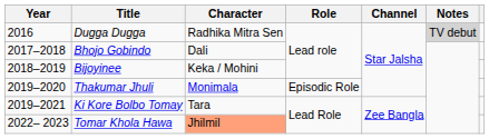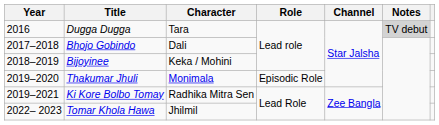 <table class="wikitable plainrowheaders sortable">
 <tr>
 <th scope="col">Year</th>
 <th scope="col">Title</th>
 <th scope="col">Character</th>
 <th scope="col">Role</th>
 <th scope="col">Channel</th>
 <th scope="col">Notes</th>
 <th scope="col"></th>
 </tr>
 <tr>
 <td>2016</td>
 <td><em>Dugga Dugga</em></td>
-<td>Radhika Mitra Sen</td>
+<td>Tara</td>
 <td rowspan="3">Lead role</td>
 <td rowspan="4"><a href='#'>Star Jalsha</a></td>
 <td style="background: lightgrey;">TV debut</td>
 <td></td>
 </tr>
 <tr>
 <td>2017–2018</td>
 <td><em><a href='#'>Bhojo Gobindo</a></em></td>
 <td>Dali</td>
 <td rowspan="5"></td>
 <td></td>
 </tr>
 <tr>
 <td>2018–2019</td>
 <td><em><a href='#'>Bijoyinee</a></em></td>
 <td>Keka / Mohini</td>
 <td></td>
 </tr>
 <tr>
 <td>2019–2020</td>
 <td><em><a href='#'>Thakumar Jhuli</a></em></td>
 <td><a href='#'>Monimala</a></td>
 <td>Episodic Role</td>
 <td></td>
 </tr>
 <tr>
 <td>2019–2021</td>
 <td><em><a href='#'>Ki Kore Bolbo Tomay</a></em></td>
-<td>Tara</td>
+<td>Radhika Mitra Sen</td>
 <td rowspan="2">Lead Role</td>
 <td rowspan="2"><a href='#'>Zee Bangla</a></td>
 <td></td>
 </tr>
 <tr>
 <td>2022– 2023</td>
 <td><em><a href='#'>Tomar Khola Hawa</a></em></td>
-<td style="background: lightsalmon;">Jhilmil</td>
+<td>Jhilmil</td>
 <td></td>
 </tr>
 </table>
